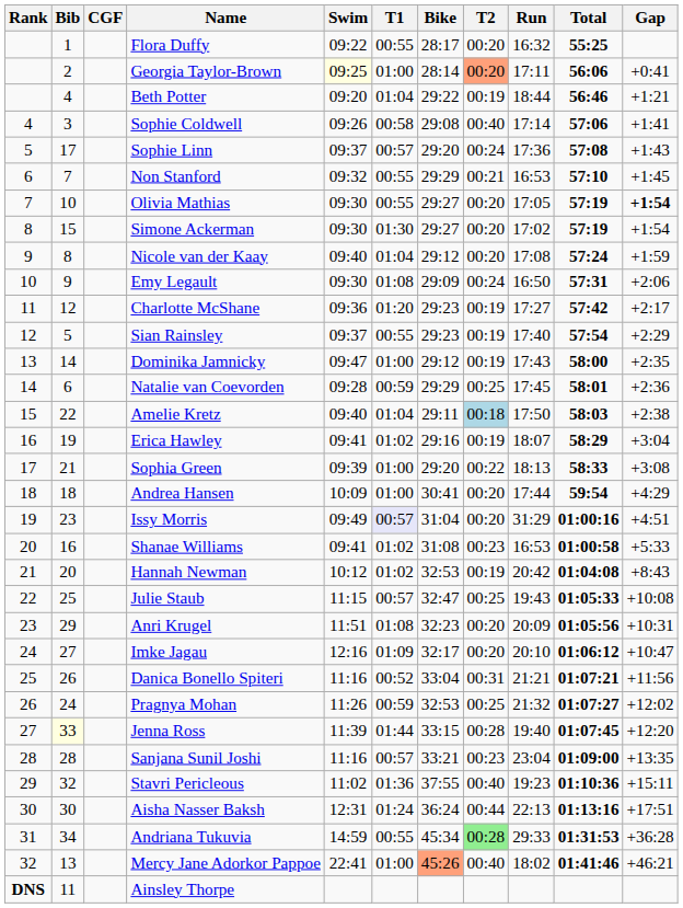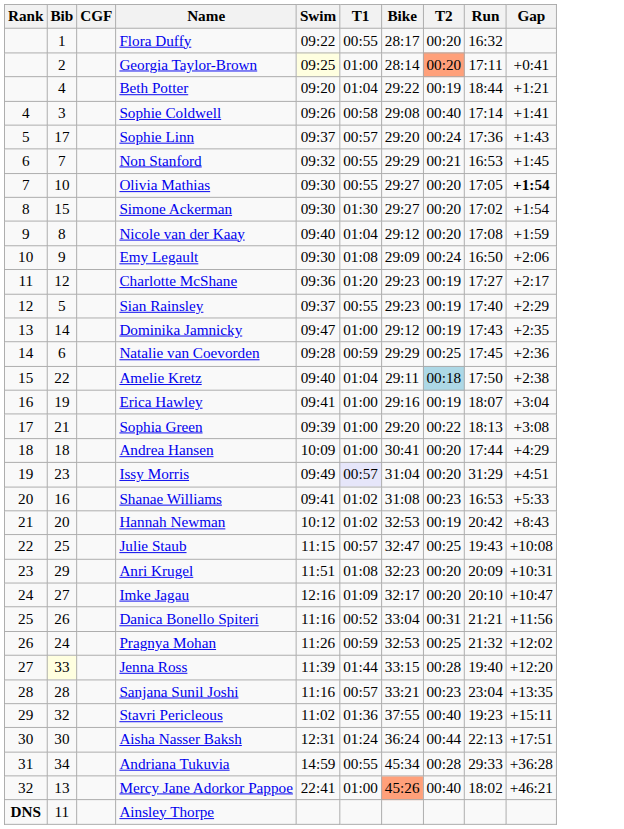 <table class="wikitable sortable" style="text-align:center">
 <tr>
 <th>Rank</th>
 <th>Bib</th>
 <th>CGF</th>
 <th>Name</th>
 <th>Swim</th>
 <th>T1</th>
 <th>Bike</th>
 <th>T2</th>
 <th>Run</th>
-<th>Total</th>
 <th>Gap</th>
 </tr>
 <tr>
 <td></td>
 <td>1</td>
 <td align=left></td>
 <td align=left><a href='#'>Flora Duffy</a></td>
 <td>09:22</td>
 <td>00:55</td>
 <td>28:17</td>
 <td>00:20</td>
 <td>16:32</td>
-<td><strong>55:25</strong></td>
 <td></td>
 </tr>
 <tr>
 <td></td>
 <td>2</td>
 <td align=left></td>
 <td align=left><a href='#'>Georgia Taylor-Brown</a></td>
 <td style="background: lightyellow;">09:25</td>
 <td>01:00</td>
 <td>28:14</td>
 <td style="background: lightsalmon;">00:20</td>
 <td>17:11</td>
-<td><strong>56:06</strong></td>
 <td>+0:41</td>
 </tr>
 <tr>
 <td></td>
 <td>4</td>
 <td align=left></td>
 <td align=left><a href='#'>Beth Potter</a></td>
 <td>09:20</td>
 <td>01:04</td>
 <td>29:22</td>
 <td>00:19</td>
 <td>18:44</td>
-<td><strong>56:46</strong></td>
 <td>+1:21</td>
 </tr>
 <tr>
 <td>4</td>
 <td>3</td>
 <td align=left></td>
 <td align=left><a href='#'>Sophie Coldwell</a></td>
 <td>09:26</td>
 <td>00:58</td>
 <td>29:08</td>
 <td>00:40</td>
 <td>17:14</td>
-<td><strong>57:06</strong></td>
 <td>+1:41</td>
 </tr>
 <tr>
 <td>5</td>
 <td>17</td>
 <td align=left></td>
 <td align=left><a href='#'>Sophie Linn</a></td>
 <td>09:37</td>
 <td>00:57</td>
 <td>29:20</td>
 <td>00:24</td>
 <td>17:36</td>
-<td><strong>57:08</strong></td>
 <td>+1:43</td>
 </tr>
 <tr>
 <td>6</td>
 <td>7</td>
 <td align=left></td>
 <td align=left><a href='#'>Non Stanford</a></td>
 <td>09:32</td>
 <td>00:55</td>
 <td>29:29</td>
 <td>00:21</td>
 <td>16:53</td>
-<td><strong>57:10</strong></td>
 <td>+1:45</td>
 </tr>
 <tr>
 <td>7</td>
 <td>10</td>
 <td align=left></td>
 <td align=left><a href='#'>Olivia Mathias</a></td>
 <td>09:30</td>
 <td>00:55</td>
 <td>29:27</td>
 <td>00:20</td>
 <td>17:05</td>
-<td><strong>57:19</strong></td>
 <td><strong>+1:54</strong></td>
 </tr>
 <tr>
 <td>8</td>
 <td>15</td>
 <td align=left></td>
 <td align=left><a href='#'>Simone Ackerman</a></td>
 <td>09:30</td>
 <td>01:30</td>
 <td>29:27</td>
 <td>00:20</td>
 <td>17:02</td>
-<td><strong>57:19</strong></td>
 <td>+1:54</td>
 </tr>
 <tr>
 <td>9</td>
 <td>8</td>
 <td align=left></td>
 <td align=left><a href='#'>Nicole van der Kaay</a></td>
 <td>09:40</td>
 <td>01:04</td>
 <td>29:12</td>
 <td>00:20</td>
 <td>17:08</td>
-<td><strong>57:24</strong></td>
 <td>+1:59</td>
 </tr>
 <tr>
 <td>10</td>
 <td>9</td>
 <td align=left></td>
 <td align=left><a href='#'>Emy Legault</a></td>
 <td>09:30</td>
 <td>01:08</td>
 <td>29:09</td>
 <td>00:24</td>
 <td>16:50</td>
-<td><strong>57:31</strong></td>
 <td>+2:06</td>
 </tr>
 <tr>
 <td>11</td>
 <td>12</td>
 <td align=left></td>
 <td align=left><a href='#'>Charlotte McShane</a></td>
 <td>09:36</td>
 <td>01:20</td>
 <td>29:23</td>
 <td>00:19</td>
 <td>17:27</td>
-<td><strong>57:42</strong></td>
 <td>+2:17</td>
 </tr>
 <tr>
 <td>12</td>
 <td>5</td>
 <td align=left></td>
 <td align=left><a href='#'>Sian Rainsley</a></td>
 <td>09:37</td>
 <td>00:55</td>
 <td>29:23</td>
 <td>00:19</td>
 <td>17:40</td>
-<td><strong>57:54</strong></td>
 <td>+2:29</td>
 </tr>
 <tr>
 <td>13</td>
 <td>14</td>
 <td align=left></td>
 <td align=left><a href='#'>Dominika Jamnicky</a></td>
 <td>09:47</td>
 <td>01:00</td>
 <td>29:12</td>
 <td>00:19</td>
 <td>17:43</td>
-<td><strong>58:00</strong></td>
 <td>+2:35</td>
 </tr>
 <tr>
 <td>14</td>
 <td>6</td>
 <td align=left></td>
 <td align=left><a href='#'>Natalie van Coevorden</a></td>
 <td>09:28</td>
 <td>00:59</td>
 <td>29:29</td>
 <td>00:25</td>
 <td>17:45</td>
-<td><strong>58:01</strong></td>
 <td>+2:36</td>
 </tr>
 <tr>
 <td>15</td>
 <td>22</td>
 <td align=left></td>
 <td align=left><a href='#'>Amelie Kretz</a></td>
 <td>09:40</td>
 <td>01:04</td>
 <td>29:11</td>
 <td style="background: lightblue;">00:18</td>
 <td>17:50</td>
-<td><strong>58:03</strong></td>
 <td>+2:38</td>
 </tr>
 <tr>
 <td>16</td>
 <td>19</td>
 <td align=left></td>
 <td align=left><a href='#'>Erica Hawley</a></td>
 <td>09:41</td>
-<td>01:02</td>
+<td>01:00</td>
 <td>29:16</td>
 <td>00:19</td>
 <td>18:07</td>
-<td><strong>58:29</strong></td>
 <td>+3:04</td>
 </tr>
 <tr>
 <td>17</td>
 <td>21</td>
 <td align=left></td>
 <td align=left><a href='#'>Sophia Green</a></td>
 <td>09:39</td>
 <td>01:00</td>
 <td>29:20</td>
 <td>00:22</td>
 <td>18:13</td>
-<td><strong>58:33</strong></td>
 <td>+3:08</td>
 </tr>
 <tr>
 <td>18</td>
 <td>18</td>
 <td align=left></td>
 <td align=left><a href='#'>Andrea Hansen</a></td>
 <td>10:09</td>
 <td>01:00</td>
 <td>30:41</td>
 <td>00:20</td>
 <td>17:44</td>
-<td><strong>59:54</strong></td>
 <td>+4:29</td>
 </tr>
 <tr>
 <td>19</td>
 <td>23</td>
 <td align=left></td>
 <td align=left><a href='#'>Issy Morris</a></td>
 <td>09:49</td>
 <td style="background: lavender;">00:57</td>
 <td>31:04</td>
 <td>00:20</td>
 <td>31:29</td>
-<td><strong>01:00:16</strong></td>
 <td>+4:51</td>
 </tr>
 <tr>
 <td>20</td>
 <td>16</td>
 <td align=left></td>
 <td align=left><a href='#'>Shanae Williams</a></td>
 <td>09:41</td>
 <td>01:02</td>
 <td>31:08</td>
 <td>00:23</td>
 <td>16:53</td>
-<td><strong>01:00:58</strong></td>
 <td>+5:33</td>
 </tr>
 <tr>
 <td>21</td>
 <td>20</td>
 <td align=left></td>
 <td align=left><a href='#'>Hannah Newman</a></td>
 <td>10:12</td>
 <td>01:02</td>
 <td>32:53</td>
 <td>00:19</td>
 <td>20:42</td>
-<td><strong>01:04:08</strong></td>
 <td>+8:43</td>
 </tr>
 <tr>
 <td>22</td>
 <td>25</td>
 <td align=left></td>
 <td align=left><a href='#'>Julie Staub</a></td>
 <td>11:15</td>
 <td>00:57</td>
 <td>32:47</td>
 <td>00:25</td>
 <td>19:43</td>
-<td><strong>01:05:33</strong></td>
 <td>+10:08</td>
 </tr>
 <tr>
 <td>23</td>
 <td>29</td>
 <td align=left></td>
 <td align=left><a href='#'>Anri Krugel</a></td>
 <td>11:51</td>
 <td>01:08</td>
 <td>32:23</td>
 <td>00:20</td>
 <td>20:09</td>
-<td><strong>01:05:56</strong></td>
 <td>+10:31</td>
 </tr>
 <tr>
 <td>24</td>
 <td>27</td>
 <td align=left></td>
 <td align=left><a href='#'>Imke Jagau</a></td>
 <td>12:16</td>
 <td>01:09</td>
 <td>32:17</td>
 <td>00:20</td>
 <td>20:10</td>
-<td><strong>01:06:12</strong></td>
 <td>+10:47</td>
 </tr>
 <tr>
 <td>25</td>
 <td>26</td>
 <td align=left></td>
 <td align=left><a href='#'>Danica Bonello Spiteri</a></td>
 <td>11:16</td>
 <td>00:52</td>
 <td>33:04</td>
 <td>00:31</td>
 <td>21:21</td>
-<td><strong>01:07:21</strong></td>
 <td>+11:56</td>
 </tr>
 <tr>
 <td>26</td>
 <td>24</td>
 <td align=left></td>
 <td align=left><a href='#'>Pragnya Mohan</a></td>
 <td>11:26</td>
 <td>00:59</td>
 <td>32:53</td>
 <td>00:25</td>
 <td>21:32</td>
-<td><strong>01:07:27</strong></td>
 <td>+12:02</td>
 </tr>
 <tr>
 <td>27</td>
 <td style="background: lightyellow;">33</td>
 <td align=left></td>
 <td align=left><a href='#'>Jenna Ross</a></td>
 <td>11:39</td>
 <td>01:44</td>
 <td>33:15</td>
 <td>00:28</td>
 <td>19:40</td>
-<td><strong>01:07:45</strong></td>
 <td>+12:20</td>
 </tr>
 <tr>
 <td>28</td>
 <td>28</td>
 <td align=left></td>
 <td align=left><a href='#'>Sanjana Sunil Joshi</a></td>
 <td>11:16</td>
 <td>00:57</td>
 <td>33:21</td>
 <td>00:23</td>
 <td>23:04</td>
-<td><strong>01:09:00</strong></td>
 <td>+13:35</td>
 </tr>
 <tr>
 <td>29</td>
 <td>32</td>
 <td align=left></td>
 <td align=left><a href='#'>Stavri Pericleous</a></td>
 <td>11:02</td>
 <td>01:36</td>
 <td>37:55</td>
 <td>00:40</td>
 <td>19:23</td>
-<td><strong>01:10:36</strong></td>
 <td>+15:11</td>
 </tr>
 <tr>
 <td>30</td>
 <td>30</td>
 <td align=left></td>
 <td align=left><a href='#'>Aisha Nasser Baksh</a></td>
 <td>12:31</td>
 <td>01:24</td>
 <td>36:24</td>
 <td>00:44</td>
 <td>22:13</td>
-<td><strong>01:13:16</strong></td>
 <td>+17:51</td>
 </tr>
 <tr>
 <td>31</td>
 <td>34</td>
 <td align=left></td>
 <td align=left><a href='#'>Andriana Tukuvia</a></td>
 <td>14:59</td>
 <td>00:55</td>
 <td>45:34</td>
-<td style="background: lightgreen;">00:28</td>
+<td>00:28</td>
 <td>29:33</td>
-<td><strong>01:31:53</strong></td>
 <td>+36:28</td>
 </tr>
 <tr>
 <td>32</td>
 <td>13</td>
 <td align=left></td>
 <td align=left><a href='#'>Mercy Jane Adorkor Pappoe</a></td>
 <td>22:41</td>
 <td>01:00</td>
 <td style="background: lightsalmon;">45:26</td>
 <td>00:40</td>
 <td>18:02</td>
-<td><strong>01:41:46</strong></td>
 <td>+46:21</td>
 </tr>
 <tr>
 <td><strong>DNS</strong></td>
 <td>11</td>
 <td align=left></td>
 <td align=left><a href='#'>Ainsley Thorpe</a></td>
 <td></td>
 <td></td>
 <td></td>
 <td></td>
 <td></td>
 <td></td>
-<td></td>
 </tr>
 </table>
